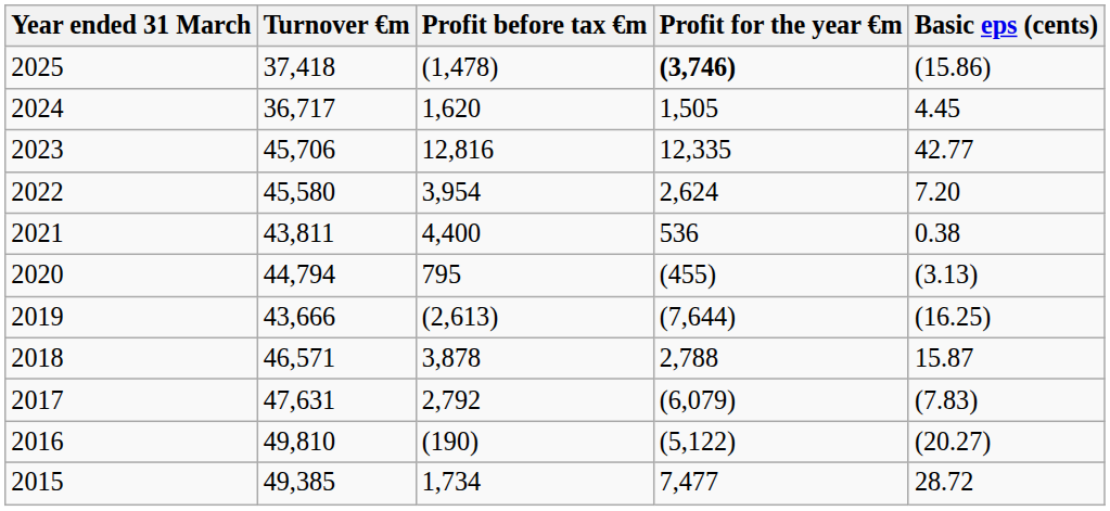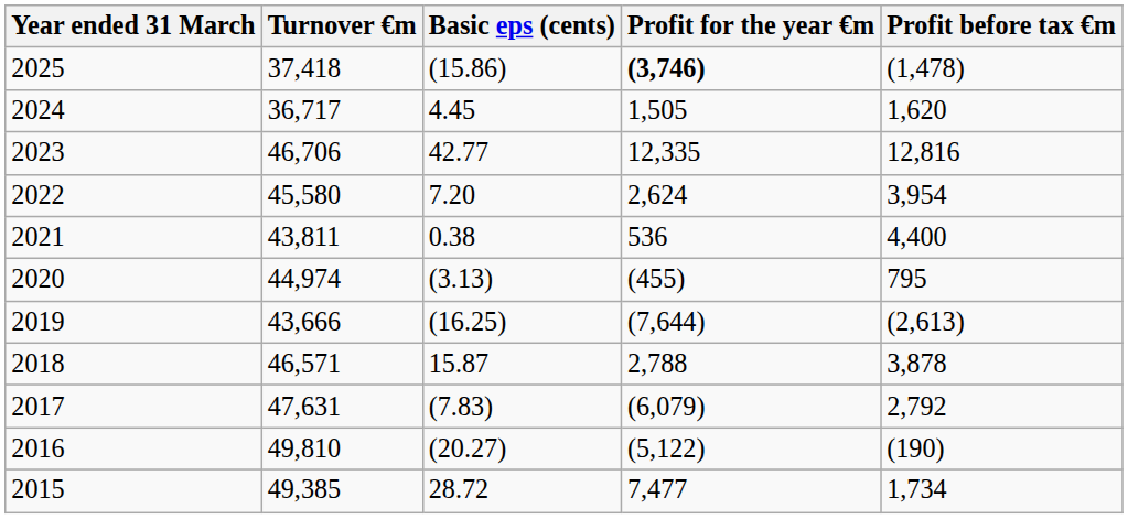 <table class="wikitable">
 <tr>
 <th>Year ended 31 March</th>
 <th>Turnover €m</th>
+<th>Basic <a href='#'>eps</a> (cents)</th>
+<th>Profit for the year €m</th>
 <th>Profit before tax €m</th>
-<th>Profit for the year €m</th>
-<th>Basic <a href='#'>eps</a> (cents)</th>
 </tr>
 <tr>
 <td>2025</td>
 <td>37,418</td>
+<td>(15.86)</td>
+<td><strong>(3,746)</strong></td>
 <td>(1,478)</td>
-<td><strong>(3,746)</strong></td>
-<td>(15.86)</td>
 </tr>
 <tr>
 <td>2024</td>
 <td>36,717</td>
+<td>4.45</td>
+<td>1,505</td>
 <td>1,620</td>
-<td>1,505</td>
-<td>4.45</td>
 </tr>
 <tr>
 <td>2023</td>
-<td>45,706</td>
+<td>46,706</td>
+<td>42.77</td>
+<td>12,335</td>
 <td>12,816</td>
-<td>12,335</td>
-<td>42.77</td>
 </tr>
 <tr>
 <td>2022</td>
 <td>45,580</td>
+<td>7.20</td>
+<td>2,624</td>
 <td>3,954</td>
-<td>2,624</td>
-<td>7.20</td>
 </tr>
 <tr>
 <td>2021</td>
 <td>43,811</td>
+<td>0.38</td>
+<td>536</td>
 <td>4,400</td>
-<td>536</td>
-<td>0.38</td>
 </tr>
 <tr>
 <td>2020</td>
-<td>44,794</td>
+<td>44,974</td>
+<td>(3.13)</td>
+<td>(455)</td>
 <td>795</td>
-<td>(455)</td>
-<td>(3.13)</td>
 </tr>
 <tr>
 <td>2019</td>
 <td>43,666</td>
+<td>(16.25)</td>
+<td>(7,644)</td>
 <td>(2,613)</td>
-<td>(7,644)</td>
-<td>(16.25)</td>
 </tr>
 <tr>
 <td>2018</td>
 <td>46,571</td>
+<td>15.87</td>
+<td>2,788</td>
 <td>3,878</td>
-<td>2,788</td>
-<td>15.87</td>
 </tr>
 <tr>
 <td>2017</td>
 <td>47,631</td>
+<td>(7.83)</td>
+<td>(6,079)</td>
 <td>2,792</td>
-<td>(6,079)</td>
-<td>(7.83)</td>
 </tr>
 <tr>
 <td>2016</td>
 <td>49,810</td>
+<td>(20.27)</td>
+<td>(5,122)</td>
 <td>(190)</td>
-<td>(5,122)</td>
-<td>(20.27)</td>
 </tr>
 <tr>
 <td>2015</td>
 <td>49,385</td>
+<td>28.72</td>
+<td>7,477</td>
 <td>1,734</td>
-<td>7,477</td>
-<td>28.72</td>
 </tr>
 </table>
